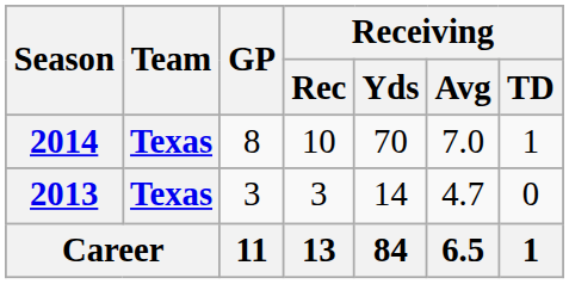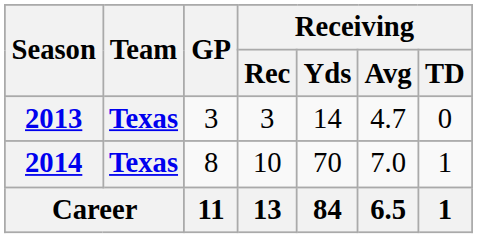 <table class="wikitable " style="text-align:center;">
 <tr>
 <th rowspan="2">Season</th>
 <th rowspan="2">Team</th>
 <th rowspan="2">GP</th>
 <th colspan="4">Receiving</th>
 </tr>
 <tr>
 <th>Rec</th>
 <th>Yds</th>
 <th>Avg</th>
 <th>TD</th>
 </tr>
 <tr>
+<th><a href='#'>2013</a></th>
+<th><a href='#'>Texas</a></th>
+<td>3</td>
+<td>3</td>
+<td>14</td>
+<td>4.7</td>
+<td>0</td>
+</tr>
+<tr>
 <th><a href='#'>2014</a></th>
 <th><a href='#'>Texas</a></th>
 <td>8</td>
 <td>10</td>
 <td>70</td>
 <td>7.0</td>
 <td>1</td>
-</tr>
-<tr>
-<th><a href='#'>2013</a></th>
-<th><a href='#'>Texas</a></th>
-<td>3</td>
-<td>3</td>
-<td>14</td>
-<td>4.7</td>
-<td>0</td>
 </tr>
 <tr>
 <th colspan="2">Career</th>
 <th>11</th>
 <th>13</th>
 <th>84</th>
 <th>6.5</th>
 <th>1</th>
 </tr>
 </table>
